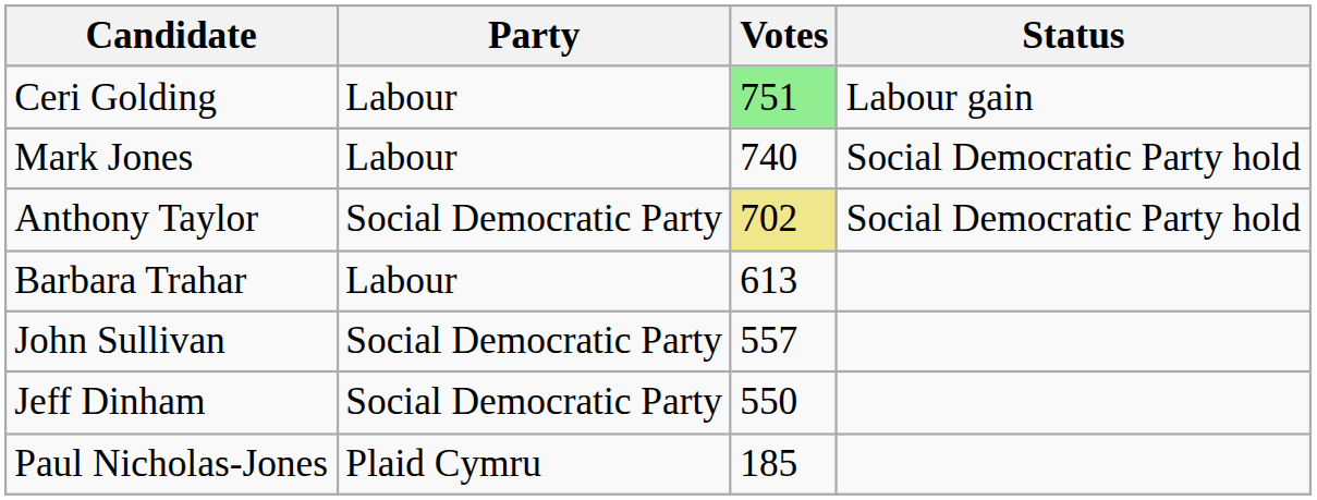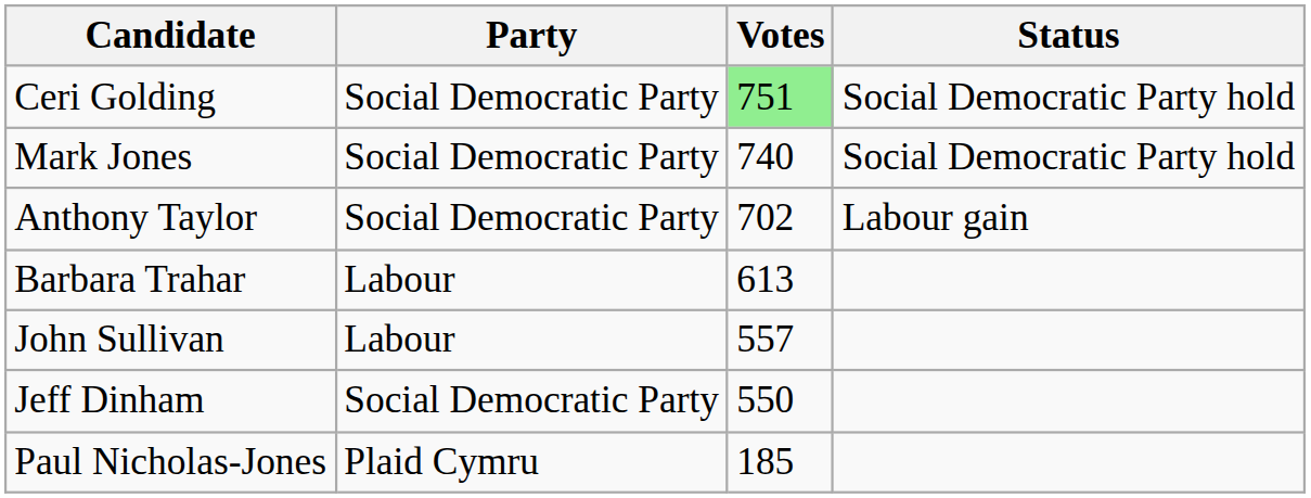 <table class="wikitable sortable">
 <tr>
 <th>Candidate</th>
 <th>Party</th>
 <th>Votes</th>
 <th>Status</th>
 </tr>
 <tr>
 <td>Ceri Golding</td>
-<td>Labour</td>
+<td>Social Democratic Party</td>
 <td style="background: lightgreen;">751</td>
-<td>Labour gain</td>
+<td>Social Democratic Party hold</td>
 </tr>
 <tr>
 <td>Mark Jones</td>
-<td>Labour</td>
+<td>Social Democratic Party</td>
 <td>740</td>
 <td>Social Democratic Party hold</td>
 </tr>
 <tr>
 <td>Anthony Taylor</td>
 <td>Social Democratic Party</td>
-<td style="background: khaki;">702</td>
-<td>Social Democratic Party hold</td>
+<td>702</td>
+<td>Labour gain</td>
 </tr>
 <tr>
 <td>Barbara Trahar</td>
 <td>Labour</td>
 <td>613</td>
 <td></td>
 </tr>
 <tr>
 <td>John Sullivan</td>
-<td>Social Democratic Party</td>
+<td>Labour</td>
 <td>557</td>
 <td></td>
 </tr>
 <tr>
 <td>Jeff Dinham</td>
 <td>Social Democratic Party</td>
 <td>550</td>
 <td></td>
 </tr>
 <tr>
 <td>Paul Nicholas-Jones</td>
 <td>Plaid Cymru</td>
 <td>185</td>
 <td></td>
 </tr>
 </table>
